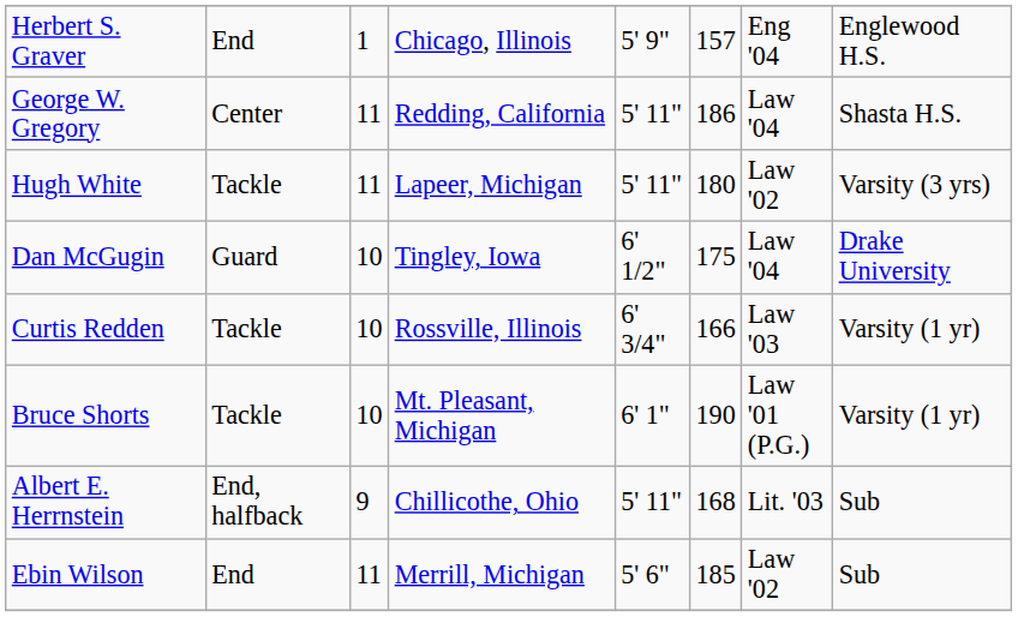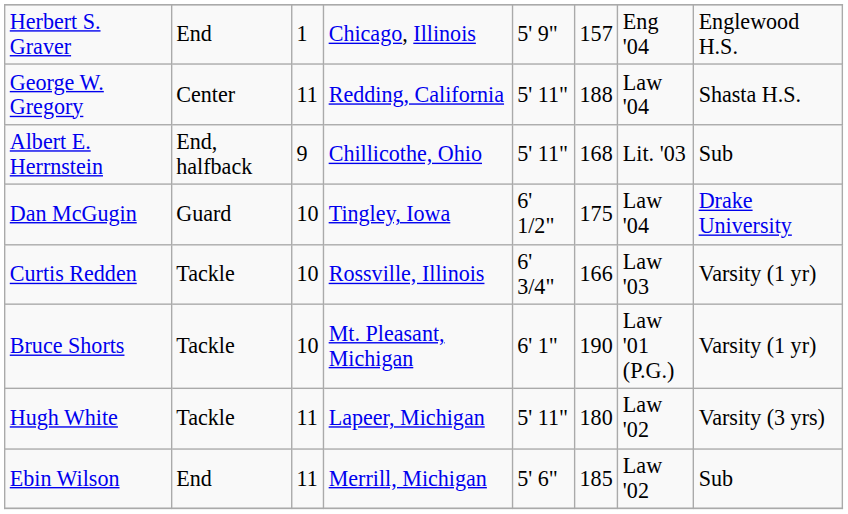 <table class="wikitable">
 <tr>
 </tr>
 <tr>
 <td><a href='#'>Herbert S. Graver</a></td>
 <td>End</td>
 <td>1</td>
 <td><a href='#'>Chicago</a>, <a href='#'>Illinois</a></td>
 <td>5' 9"</td>
 <td>157</td>
 <td>Eng '04</td>
 <td>Englewood H.S.</td>
 </tr>
 <tr>
 <td><a href='#'>George W. Gregory</a></td>
 <td>Center</td>
 <td>11</td>
 <td><a href='#'>Redding, California</a></td>
 <td>5' 11"</td>
-<td>186</td>
+<td>188</td>
 <td>Law '04</td>
 <td>Shasta H.S.</td>
 </tr>
 <tr>
-<td><a href='#'>Hugh White</a></td>
-<td>Tackle</td>
-<td>11</td>
-<td><a href='#'>Lapeer, Michigan</a></td>
+<td><a href='#'>Albert E. Herrnstein</a></td>
+<td>End, halfback</td>
+<td>9</td>
+<td><a href='#'>Chillicothe, Ohio</a></td>
 <td>5' 11"</td>
-<td>180</td>
-<td>Law '02</td>
-<td>Varsity (3 yrs)</td>
+<td>168</td>
+<td>Lit. '03</td>
+<td>Sub</td>
 </tr>
 <tr>
 <td><a href='#'>Dan McGugin</a></td>
 <td>Guard</td>
 <td>10</td>
 <td><a href='#'>Tingley, Iowa</a></td>
 <td>6' 1/2"</td>
 <td>175</td>
 <td>Law '04</td>
 <td><a href='#'>Drake University</a></td>
 </tr>
 <tr>
 <td><a href='#'>Curtis Redden</a></td>
 <td>Tackle</td>
 <td>10</td>
 <td><a href='#'>Rossville, Illinois</a></td>
 <td>6' 3/4"</td>
 <td>166</td>
 <td>Law '03</td>
 <td>Varsity (1 yr)</td>
 </tr>
 <tr>
 <td><a href='#'>Bruce Shorts</a></td>
 <td>Tackle</td>
 <td>10</td>
 <td><a href='#'>Mt. Pleasant, Michigan</a></td>
 <td>6' 1"</td>
 <td>190</td>
 <td>Law '01<br>(P.G.)</td>
 <td>Varsity (1 yr)</td>
 </tr>
 <tr>
-<td><a href='#'>Albert E. Herrnstein</a></td>
-<td>End, halfback</td>
-<td>9</td>
-<td><a href='#'>Chillicothe, Ohio</a></td>
+<td><a href='#'>Hugh White</a></td>
+<td>Tackle</td>
+<td>11</td>
+<td><a href='#'>Lapeer, Michigan</a></td>
 <td>5' 11"</td>
-<td>168</td>
-<td>Lit. '03</td>
-<td>Sub</td>
+<td>180</td>
+<td>Law '02</td>
+<td>Varsity (3 yrs)</td>
 </tr>
 <tr>
 <td><a href='#'>Ebin Wilson</a></td>
 <td>End</td>
 <td>11</td>
 <td><a href='#'>Merrill, Michigan</a></td>
 <td>5' 6"</td>
 <td>185</td>
 <td>Law '02</td>
 <td>Sub</td>
 </tr>
 <tr>
 </tr>
 </table>
